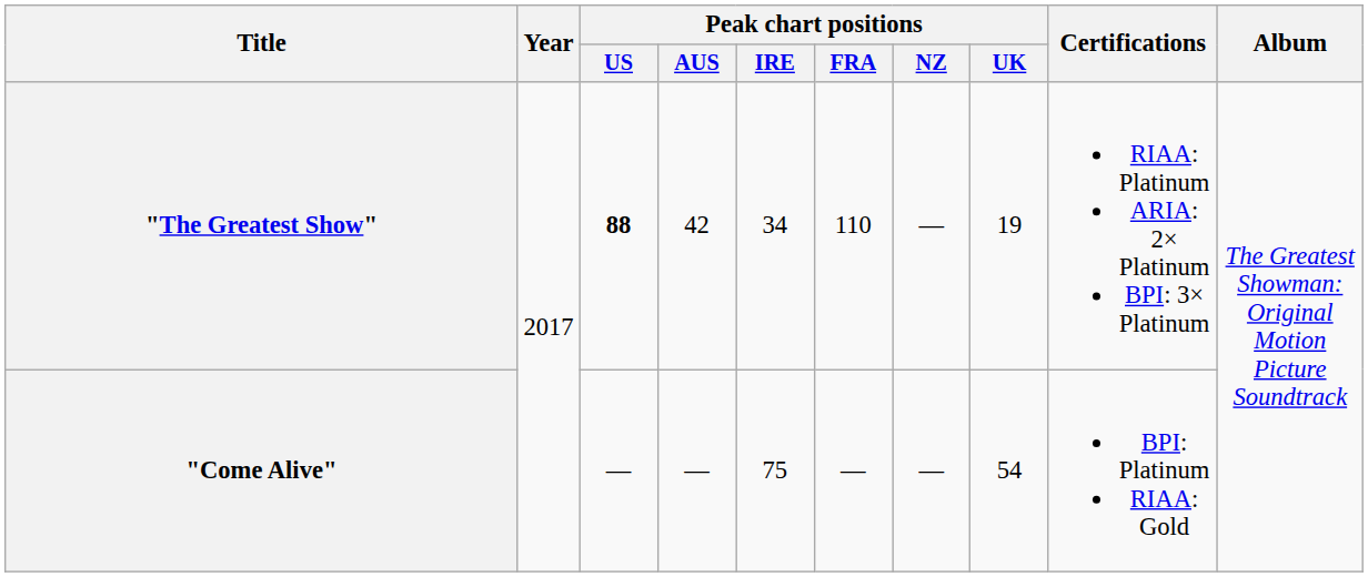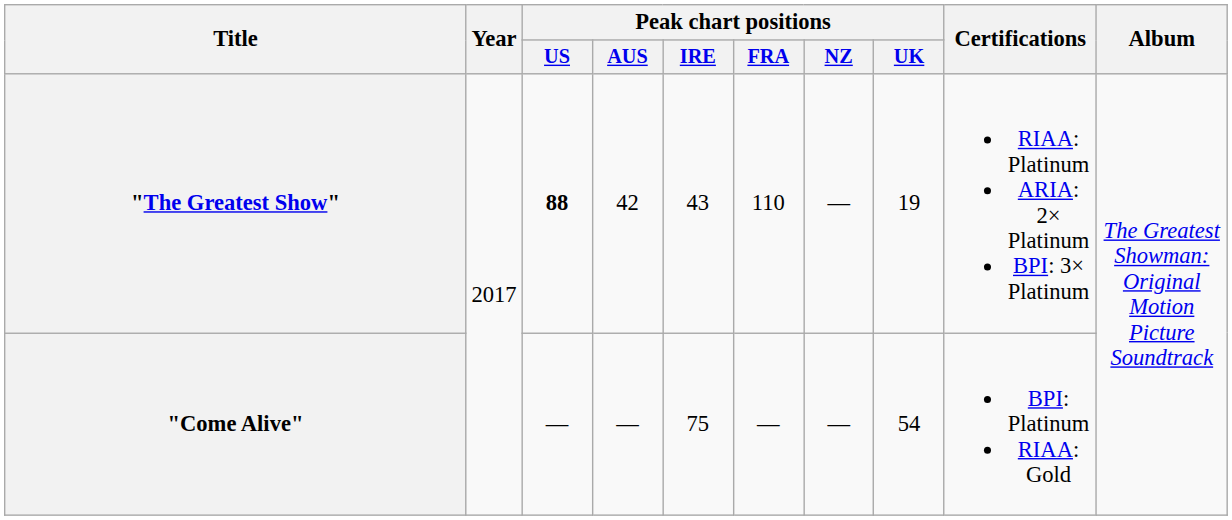 <table class="wikitable plainrowheaders" style="text-align:center;" border="1">
 <tr>
 <th scope="col" rowspan="2" style="width:20em;">Title</th>
 <th scope="col" rowspan="2">Year</th>
 <th scope="col" colspan="6">Peak chart positions</th>
 <th scope="col" rowspan="2">Certifications</th>
 <th scope="col" rowspan="2">Album</th>
 </tr>
 <tr>
 <th scope="col" style="width:3em;font-size:90%;"><a href='#'>US</a></th>
 <th scope="col" style="width:3em;font-size:90%;"><a href='#'>AUS</a><br></th>
 <th scope="col" style="width:3em;font-size:90%;"><a href='#'>IRE</a><br></th>
 <th scope="col" style="width:3em;font-size:90%;"><a href='#'>FRA</a><br></th>
 <th scope="col" style="width:3em;font-size:90%;"><a href='#'>NZ</a><br></th>
 <th scope="col" style="width:3em;font-size:90%;"><a href='#'>UK</a><br></th>
 </tr>
 <tr>
 <th scope="row">"<a href='#'>The Greatest Show</a>"<br></th>
 <td rowspan="2">2017</td>
 <td><strong>88</strong></td>
 <td>42</td>
-<td>34</td>
+<td>43</td>
 <td>110</td>
 <td>—</td>
 <td>19</td>
 <td><br><ul><li><a href='#'>RIAA</a>: Platinum</li><li><a href='#'>ARIA</a>: 2× Platinum</li><li><a href='#'>BPI</a>: 3× Platinum</li></ul></td>
 <td rowspan="3"><em><a href='#'>The Greatest Showman: Original Motion Picture Soundtrack</a></em></td>
 </tr>
 <tr>
 <th scope="row">"Come Alive"<br></th>
 <td>—</td>
 <td>—</td>
 <td>75</td>
 <td>—</td>
 <td>—</td>
 <td>54</td>
 <td><br><ul><li><a href='#'>BPI</a>: Platinum</li><li><a href='#'>RIAA</a>: Gold</li></ul></td>
 </tr>
 </table>
